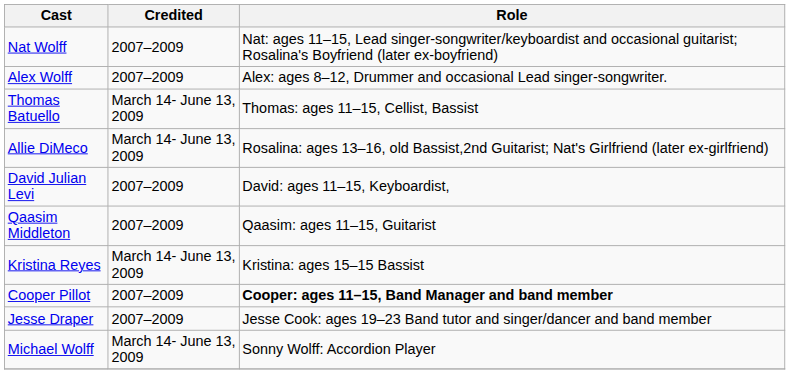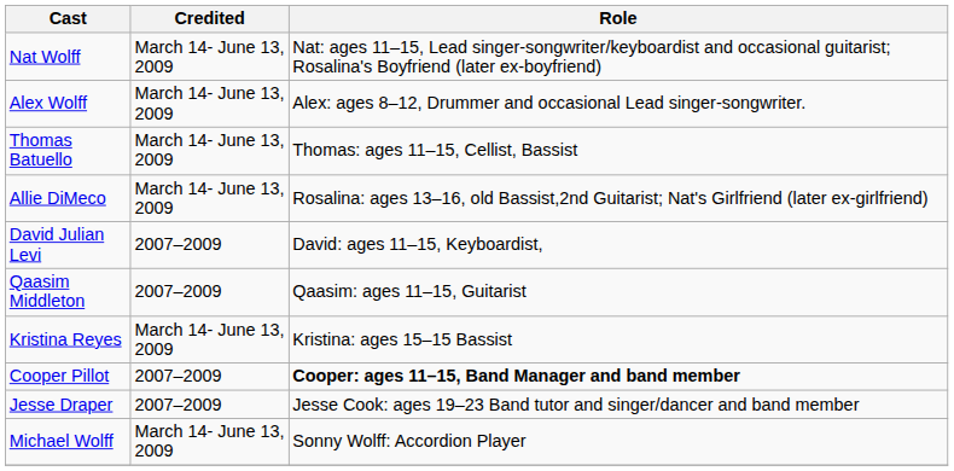 <table class="wikitable">
 <tr>
 <th>Cast</th>
 <th>Credited</th>
 <th>Role</th>
 </tr>
 <tr>
 <td><a href='#'>Nat Wolff</a></td>
-<td>2007–2009</td>
+<td>March 14- June 13, 2009</td>
 <td>Nat: ages 11–15, Lead singer-songwriter/keyboardist and occasional guitarist; Rosalina's Boyfriend (later ex-boyfriend)</td>
 </tr>
 <tr>
 <td><a href='#'>Alex Wolff</a></td>
-<td>2007–2009</td>
+<td>March 14- June 13, 2009</td>
 <td>Alex: ages 8–12, Drummer and occasional Lead singer-songwriter.</td>
 </tr>
 <tr>
 <td><a href='#'>Thomas Batuello</a></td>
 <td>March 14- June 13, 2009</td>
 <td>Thomas: ages 11–15, Cellist, Bassist</td>
 </tr>
 <tr>
 <td><a href='#'>Allie DiMeco</a></td>
 <td>March 14- June 13, 2009</td>
 <td>Rosalina: ages 13–16, old Bassist,2nd Guitarist; Nat's Girlfriend (later ex-girlfriend)</td>
 </tr>
 <tr>
 <td><a href='#'>David Julian Levi</a></td>
 <td>2007–2009</td>
 <td>David: ages 11–15, Keyboardist,</td>
 </tr>
 <tr>
 <td><a href='#'>Qaasim Middleton</a></td>
 <td>2007–2009</td>
 <td>Qaasim: ages 11–15, Guitarist</td>
 </tr>
 <tr>
 <td><a href='#'>Kristina Reyes</a></td>
 <td>March 14- June 13, 2009</td>
 <td>Kristina: ages 15–15 Bassist</td>
 </tr>
 <tr>
 <td><a href='#'>Cooper Pillot</a></td>
 <td>2007–2009</td>
 <td><strong>Cooper: ages 11–15, Band Manager and band member</strong></td>
 </tr>
 <tr>
 <td><a href='#'>Jesse Draper</a></td>
 <td>2007–2009</td>
 <td>Jesse Cook: ages 19–23 Band tutor and singer/dancer and band member</td>
 </tr>
 <tr>
 <td><a href='#'>Michael Wolff</a></td>
 <td>March 14- June 13, 2009</td>
 <td>Sonny Wolff: Accordion Player</td>
 </tr>
 <tr>
 </tr>
 </table>
